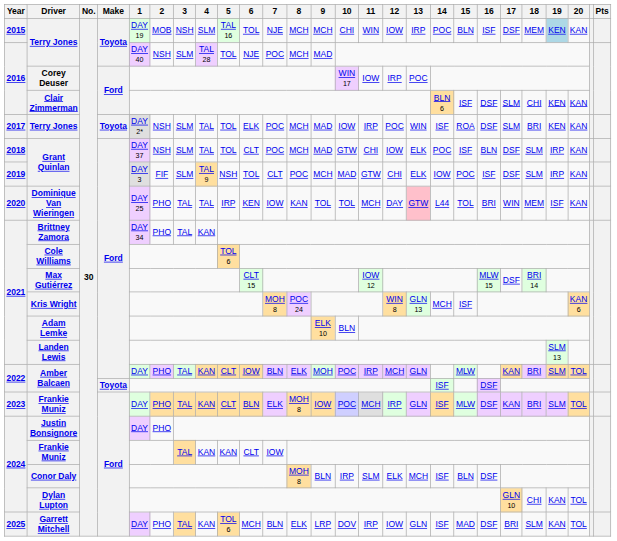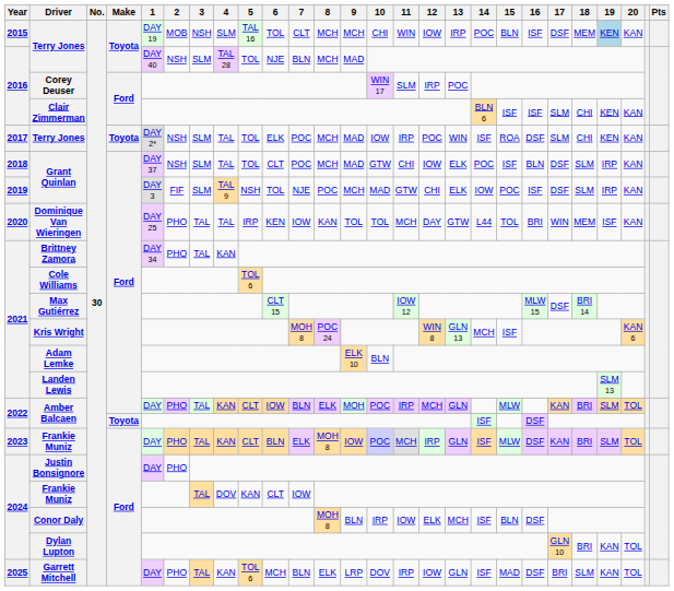 <table class="wikitable" style="text-align:center; font-size:75%">
 <tr>
 <th>Year</th>
 <th>Driver</th>
 <th>No.</th>
 <th>Make</th>
 <th>1</th>
 <th>2</th>
 <th>3</th>
 <th>4</th>
 <th>5</th>
 <th>6</th>
 <th>7</th>
 <th>8</th>
 <th>9</th>
 <th>10</th>
 <th>11</th>
 <th>12</th>
 <th>13</th>
 <th>14</th>
 <th>15</th>
 <th>16</th>
 <th>17</th>
 <th>18</th>
 <th>19</th>
 <th>20</th>
 <th></th>
 <th>Pts</th>
 </tr>
 <tr>
 <th><a href='#'>2015</a></th>
 <th rowspan=2><a href='#'>Terry Jones</a></th>
 <th rowspan=22>30</th>
 <th rowspan=2><a href='#'>Toyota</a></th>
 <td style="background:#DFFFDF;"><a href='#'>DAY</a><br><small>19</small></td>
 <td><a href='#'>MOB</a></td>
 <td><a href='#'>NSH</a></td>
 <td><a href='#'>SLM</a></td>
 <td style="background:#DFFFDF;"><a href='#'>TAL</a><br><small>16</small></td>
 <td><a href='#'>TOL</a></td>
-<td><a href='#'>NJE</a></td>
+<td><a href='#'>CLT</a></td>
 <td><a href='#'>MCH</a></td>
 <td><a href='#'>MCH</a></td>
 <td><a href='#'>CHI</a></td>
 <td><a href='#'>WIN</a></td>
 <td><a href='#'>IOW</a></td>
 <td><a href='#'>IRP</a></td>
 <td><a href='#'>POC</a></td>
 <td><a href='#'>BLN</a></td>
 <td><a href='#'>ISF</a></td>
 <td><a href='#'>DSF</a></td>
 <td><a href='#'>MEM</a></td>
 <td style="background: lightblue;"><a href='#'>KEN</a></td>
 <td><a href='#'>KAN</a></td>
 <th></th>
 <th></th>
 </tr>
 <tr>
 <th rowspan=3><a href='#'>2016</a></th>
 <td style="background:#EFCFFF;"><a href='#'>DAY</a><br><small>40</small></td>
 <td><a href='#'>NSH</a></td>
 <td><a href='#'>SLM</a></td>
 <td style="background:#EFCFFF;"><a href='#'>TAL</a><br><small>28</small></td>
 <td><a href='#'>TOL</a></td>
 <td><a href='#'>NJE</a></td>
-<td><a href='#'>POC</a></td>
+<td><a href='#'>BLN</a></td>
 <td><a href='#'>MCH</a></td>
 <td><a href='#'>MAD</a></td>
 <td colspan=11></td>
 <th rowspan=3></th>
 <th rowspan=3></th>
 </tr>
 <tr>
 <th>Corey Deuser</th>
 <th rowspan=2><a href='#'>Ford</a></th>
 <td colspan=9></td>
 <td style="background:#EFCFFF;"><a href='#'>WIN</a><br><small>17</small></td>
-<td><a href='#'>IOW</a></td>
+<td><a href='#'>SLM</a></td>
 <td><a href='#'>IRP</a></td>
 <td><a href='#'>POC</a></td>
 <td colspan=7></td>
 </tr>
 <tr>
 <th><a href='#'>Clair Zimmerman</a></th>
 <td colspan=13></td>
 <td style="background:#FFDF9F;"><a href='#'>BLN</a><br><small>6</small></td>
 <td><a href='#'>ISF</a></td>
-<td><a href='#'>DSF</a></td>
+<td><a href='#'>ISF</a></td>
 <td><a href='#'>SLM</a></td>
 <td><a href='#'>CHI</a></td>
 <td><a href='#'>KEN</a></td>
 <td><a href='#'>KAN</a></td>
 </tr>
 <tr>
 <th><a href='#'>2017</a></th>
 <th><a href='#'>Terry Jones</a></th>
 <th><a href='#'>Toyota</a></th>
 <td style="background:#DFDFDF;"><a href='#'>DAY</a><br><small>2*</small></td>
 <td><a href='#'>NSH</a></td>
 <td><a href='#'>SLM</a></td>
 <td><a href='#'>TAL</a></td>
 <td><a href='#'>TOL</a></td>
 <td><a href='#'>ELK</a></td>
 <td><a href='#'>POC</a></td>
 <td><a href='#'>MCH</a></td>
 <td><a href='#'>MAD</a></td>
 <td><a href='#'>IOW</a></td>
 <td><a href='#'>IRP</a></td>
 <td><a href='#'>POC</a></td>
 <td><a href='#'>WIN</a></td>
 <td><a href='#'>ISF</a></td>
 <td><a href='#'>ROA</a></td>
 <td><a href='#'>DSF</a></td>
 <td><a href='#'>SLM</a></td>
-<td><a href='#'>BRI</a></td>
+<td><a href='#'>CHI</a></td>
 <td><a href='#'>KEN</a></td>
 <td><a href='#'>KAN</a></td>
 <th></th>
 <th></th>
 </tr>
 <tr>
 <th><a href='#'>2018</a></th>
 <th rowspan=2><a href='#'>Grant Quinlan</a></th>
 <th rowspan=10><a href='#'>Ford</a></th>
 <td style="background:#EFCFFF;"><a href='#'>DAY</a><br><small>37</small></td>
 <td><a href='#'>NSH</a></td>
 <td><a href='#'>SLM</a></td>
 <td><a href='#'>TAL</a></td>
 <td><a href='#'>TOL</a></td>
 <td><a href='#'>CLT</a></td>
 <td><a href='#'>POC</a></td>
 <td><a href='#'>MCH</a></td>
 <td><a href='#'>MAD</a></td>
 <td><a href='#'>GTW</a></td>
 <td><a href='#'>CHI</a></td>
 <td><a href='#'>IOW</a></td>
 <td><a href='#'>ELK</a></td>
 <td><a href='#'>POC</a></td>
 <td><a href='#'>ISF</a></td>
 <td><a href='#'>BLN</a></td>
 <td><a href='#'>DSF</a></td>
 <td><a href='#'>SLM</a></td>
 <td><a href='#'>IRP</a></td>
 <td><a href='#'>KAN</a></td>
 <th></th>
 <th></th>
 </tr>
 <tr>
 <th><a href='#'>2019</a></th>
 <td style="background:#DFDFDF;"><a href='#'>DAY</a><br><small>3</small></td>
 <td><a href='#'>FIF</a></td>
 <td><a href='#'>SLM</a></td>
 <td style="background:#FFDF9F;"><a href='#'>TAL</a><br><small>9</small></td>
 <td><a href='#'>NSH</a></td>
 <td><a href='#'>TOL</a></td>
-<td><a href='#'>CLT</a></td>
+<td><a href='#'>NJE</a></td>
 <td><a href='#'>POC</a></td>
 <td><a href='#'>MCH</a></td>
 <td><a href='#'>MAD</a></td>
 <td><a href='#'>GTW</a></td>
 <td><a href='#'>CHI</a></td>
 <td><a href='#'>ELK</a></td>
 <td><a href='#'>IOW</a></td>
 <td><a href='#'>POC</a></td>
 <td><a href='#'>ISF</a></td>
 <td><a href='#'>DSF</a></td>
 <td><a href='#'>SLM</a></td>
 <td><a href='#'>IRP</a></td>
 <td><a href='#'>KAN</a></td>
 <th></th>
 <th></th>
 </tr>
 <tr>
 <th><a href='#'>2020</a></th>
 <th><a href='#'>Dominique Van Wieringen</a></th>
 <td style="background:#EFCFFF;"><a href='#'>DAY</a><br><small>25</small></td>
 <td><a href='#'>PHO</a></td>
 <td><a href='#'>TAL</a></td>
 <td><a href='#'>TAL</a></td>
 <td><a href='#'>IRP</a></td>
 <td><a href='#'>KEN</a></td>
 <td><a href='#'>IOW</a></td>
 <td><a href='#'>KAN</a></td>
 <td><a href='#'>TOL</a></td>
 <td><a href='#'>TOL</a></td>
 <td><a href='#'>MCH</a></td>
 <td><a href='#'>DAY</a></td>
-<td style="background: pink;"><a href='#'>GTW</a></td>
+<td><a href='#'>GTW</a></td>
 <td><a href='#'>L44</a></td>
 <td><a href='#'>TOL</a></td>
 <td><a href='#'>BRI</a></td>
 <td><a href='#'>WIN</a></td>
 <td><a href='#'>MEM</a></td>
 <td><a href='#'>ISF</a></td>
 <td><a href='#'>KAN</a></td>
 <th></th>
 <th></th>
 </tr>
 <tr>
 <th rowspan=6><a href='#'>2021</a></th>
 <th><a href='#'>Brittney Zamora</a></th>
 <td style="background:#EFCFFF;"><a href='#'>DAY</a><br><small>34</small></td>
 <td><a href='#'>PHO</a></td>
 <td><a href='#'>TAL</a></td>
 <td><a href='#'>KAN</a></td>
 <td colspan=16></td>
 <th rowspan=6></th>
 <th rowspan=6></th>
 </tr>
 <tr>
 <th><a href='#'>Cole Williams</a></th>
 <td colspan=4></td>
 <td style="background:#FFDF9F;"><a href='#'>TOL</a><br><small>6</small></td>
 <td colspan=15></td>
 </tr>
 <tr>
 <th><a href='#'>Max Gutiérrez</a></th>
 <td colspan=5></td>
 <td style="background:#DFFFDF;"><a href='#'>CLT</a><br><small>15</small></td>
 <td colspan=4></td>
 <td style="background:#DFFFDF;"><a href='#'>IOW</a><br><small>12</small></td>
 <td colspan=4></td>
 <td style="background:#DFFFDF;"><a href='#'>MLW</a><br><small>15</small></td>
 <td><a href='#'>DSF</a></td>
 <td style="background:#DFFFDF;"><a href='#'>BRI</a><br><small>14</small></td>
 <td colspan=2></td>
 </tr>
 <tr>
 <th><a href='#'>Kris Wright</a></th>
 <td colspan=6></td>
 <td style="background:#FFDF9F;"><a href='#'>MOH</a><br><small>8</small></td>
 <td style="background:#EFCFFF;"><a href='#'>POC</a><br><small>24</small></td>
 <td colspan=3></td>
 <td style="background:#FFDF9F;"><a href='#'>WIN</a><br><small>8</small></td>
 <td style="background:#DFFFDF;"><a href='#'>GLN</a><br><small>13</small></td>
 <td><a href='#'>MCH</a></td>
 <td><a href='#'>ISF</a></td>
 <td colspan=4></td>
 <td style="background:#FFDF9F;"><a href='#'>KAN</a><br><small>6</small></td>
 </tr>
 <tr>
 <th><a href='#'>Adam Lemke</a></th>
 <td colspan=8></td>
 <td style="background:#FFDF9F;"><a href='#'>ELK</a><br><small>10</small></td>
 <td><a href='#'>BLN</a></td>
 <td colspan=10></td>
 </tr>
 <tr>
 <th><a href='#'>Landen Lewis</a></th>
 <td colspan=18></td>
 <td style="background:#DFFFDF;"><a href='#'>SLM</a><br><small>13</small></td>
 <td></td>
 </tr>
 <tr>
 <th rowspan=2><a href='#'>2022</a></th>
 <th rowspan=2><a href='#'>Amber Balcaen</a></th>
 <td style="background:#DFFFDF;"><a href='#'>DAY</a><br></td>
 <td style="background:#EFCFFF;"><a href='#'>PHO</a><br></td>
 <td style="background:#DFFFDF;"><a href='#'>TAL</a><br></td>
 <td style="background:#FFDF9F;"><a href='#'>KAN</a><br></td>
 <td style="background:#FFDF9F;"><a href='#'>CLT</a><br></td>
 <td style="background:#FFDF9F;"><a href='#'>IOW</a><br></td>
 <td style="background:#EFCFFF;"><a href='#'>BLN</a><br></td>
 <td style="background:#EFCFFF;"><a href='#'>ELK</a><br></td>
 <td style="background:#DFFFDF;"><a href='#'>MOH</a><br></td>
 <td style="background:#EFCFFF;"><a href='#'>POC</a><br></td>
 <td style="background:#EFCFFF;"><a href='#'>IRP</a><br></td>
 <td style="background:#EFCFFF;"><a href='#'>MCH</a><br></td>
 <td style="background:#EFCFFF;"><a href='#'>GLN</a><br></td>
 <td></td>
 <td style="background:#DFFFDF;"><a href='#'>MLW</a><br></td>
 <td></td>
 <td style="background:#FFDF9F;"><a href='#'>KAN</a><br></td>
 <td style="background:#EFCFFF;"><a href='#'>BRI</a><br></td>
 <td style="background:#FFDF9F;"><a href='#'>SLM</a><br></td>
 <td style="background:#FFDF9F;"><a href='#'>TOL</a><br></td>
 <th rowspan=2></th>
 <th rowspan=2></th>
 </tr>
 <tr>
 <th><a href='#'>Toyota</a></th>
 <td colspan=13></td>
 <td style="background:#DFFFDF;"><a href='#'>ISF</a><br></td>
 <td></td>
 <td style="background:#EFCFFF;"><a href='#'>DSF</a><br></td>
 <td colspan=4></td>
 </tr>
 <tr>
 <th><a href='#'>2023</a></th>
 <th><a href='#'>Frankie Muniz</a></th>
 <th rowspan=6><a href='#'>Ford</a></th>
 <td style="background:#DFFFDF;"><a href='#'>DAY</a><br></td>
 <td style="background:#FFDF9F;"><a href='#'>PHO</a><br></td>
 <td style="background:#FFDF9F;"><a href='#'>TAL</a><br></td>
 <td style="background:#FFDF9F;"><a href='#'>KAN</a><br></td>
 <td style="background:#FFDF9F;"><a href='#'>CLT</a><br></td>
 <td style="background:#FFDF9F;"><a href='#'>BLN</a><br></td>
 <td style="background:#EFCFFF;"><a href='#'>ELK</a><br></td>
 <td style="background:#FFDF9F;"><a href='#'>MOH</a><br><small>8</small></td>
 <td style="background:#FFDF9F;"><a href='#'>IOW</a><br></td>
 <td style="background:#CFCFFF;"><a href='#'>POC</a><br></td>
 <td style="background:#DFDFDF;"><a href='#'>MCH</a><br></td>
 <td style="background:#DFFFDF;"><a href='#'>IRP</a><br></td>
 <td style="background:#EFCFFF;"><a href='#'>GLN</a><br></td>
 <td style="background:#FFDF9F;"><a href='#'>ISF</a><br></td>
 <td style="background:#DFFFDF;"><a href='#'>MLW</a><br></td>
 <td style="background:#EFCFFF;"><a href='#'>DSF</a><br></td>
 <td style="background:#EFCFFF;"><a href='#'>KAN</a><br></td>
 <td style="background:#EFCFFF;"><a href='#'>BRI</a><br></td>
 <td style="background:#EFCFFF;"><a href='#'>SLM</a><br></td>
 <td style="background:#FFDF9F;"><a href='#'>TOL</a><br></td>
 <th></th>
 <th></th>
 </tr>
 <tr>
 <th rowspan=4><a href='#'>2024</a></th>
 <th><a href='#'>Justin Bonsignore</a></th>
 <td style="background:#EFCFFF;"><a href='#'>DAY</a><br></td>
 <td><a href='#'>PHO</a></td>
 <td colspan=18></td>
 <th rowspan=4></th>
 <th rowspan=4></th>
 </tr>
 <tr>
 <th><a href='#'>Frankie Muniz</a></th>
 <td colspan=2></td>
 <td style="background:#FFDF9F;"><a href='#'>TAL</a><br></td>
-<td><a href='#'>KAN</a></td>
+<td><a href='#'>DOV</a></td>
 <td><a href='#'>KAN</a></td>
 <td><a href='#'>CLT</a></td>
 <td><a href='#'>IOW</a></td>
 <td colspan=13></td>
 </tr>
 <tr>
 <th><a href='#'>Conor Daly</a></th>
 <td colspan=7></td>
 <td style="background:#FFDF9F;"><a href='#'>MOH</a><br><small>8</small></td>
 <td><a href='#'>BLN</a></td>
 <td><a href='#'>IRP</a></td>
-<td><a href='#'>SLM</a></td>
+<td><a href='#'>IOW</a></td>
 <td><a href='#'>ELK</a></td>
 <td><a href='#'>MCH</a></td>
 <td><a href='#'>ISF</a></td>
 <td><a href='#'>BLN</a></td>
 <td><a href='#'>DSF</a></td>
 <td colspan=4></td>
 </tr>
 <tr>
 <th><a href='#'>Dylan Lupton</a></th>
 <td colspan=16></td>
 <td style="background:#FFDF9F;"><a href='#'>GLN</a><br><small>10</small></td>
-<td><a href='#'>CHI</a></td>
+<td><a href='#'>BRI</a></td>
 <td><a href='#'>KAN</a></td>
 <td><a href='#'>TOL</a></td>
 </tr>
 <tr>
 <th><a href='#'>2025</a></th>
 <th><a href='#'>Garrett Mitchell</a></th>
 <td style="background:#EFCFFF;"><a href='#'>DAY</a><br></td>
 <td><a href='#'>PHO</a></td>
 <td style="background:#FFDF9F;"><a href='#'>TAL</a><br></td>
 <td><a href='#'>KAN</a></td>
 <td style="background:#FFDF9F;"><a href='#'>TOL</a><br><small>6</small></td>
 <td><a href='#'>MCH</a></td>
 <td><a href='#'>BLN</a></td>
 <td><a href='#'>ELK</a></td>
 <td><a href='#'>LRP</a></td>
 <td><a href='#'>DOV</a></td>
 <td><a href='#'>IRP</a></td>
 <td><a href='#'>IOW</a></td>
 <td><a href='#'>GLN</a></td>
 <td><a href='#'>ISF</a></td>
 <td><a href='#'>MAD</a></td>
 <td><a href='#'>DSF</a></td>
 <td><a href='#'>BRI</a></td>
 <td><a href='#'>SLM</a></td>
 <td><a href='#'>KAN</a></td>
 <td><a href='#'>TOL</a></td>
 <th></th>
 <th></th>
 </tr>
 </table>
